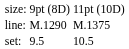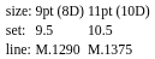 <table style="margin-left:40px;">
 <tr>
 <td>size:</td>
 <td>9pt (8D)</td>
 <td>11pt (10D)</td>
 </tr>
 <tr>
+<td>set:</td>
+<td>9.5</td>
+<td>10.5</td>
+</tr>
+<tr>
 <td>line:</td>
 <td>M.1290</td>
 <td>M.1375</td>
 </tr>
-<tr>
-<td>set:</td>
-<td>9.5</td>
-<td>10.5</td>
-</tr>
 </table>
